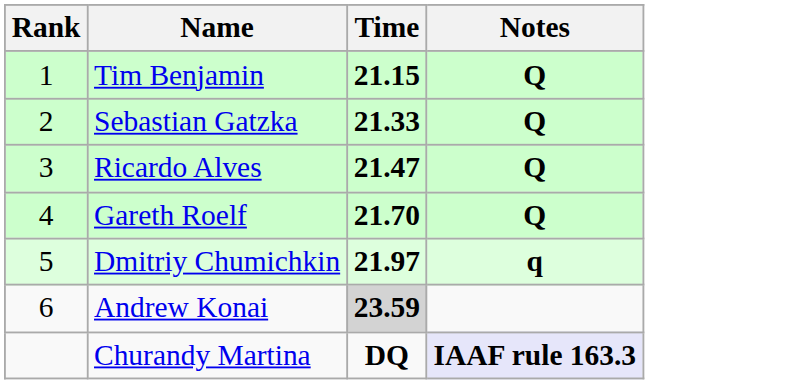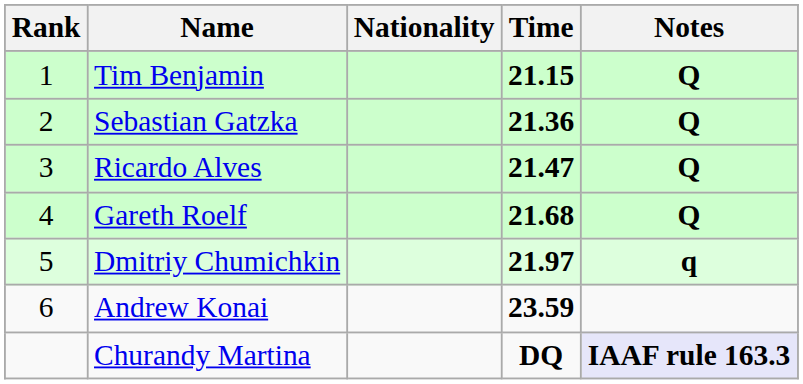 <table class="wikitable sortable" style="text-align:center">
 <tr>
 <th>Rank</th>
 <th>Name</th>
+<th>Nationality</th>
 <th>Time</th>
 <th>Notes</th>
 </tr>
 <tr bgcolor=ccffcc>
 <td>1</td>
 <td align=left><a href='#'>Tim Benjamin</a></td>
+<td align=left></td>
 <td><strong>21.15</strong></td>
 <td><strong>Q</strong></td>
 </tr>
 <tr bgcolor=ccffcc>
 <td>2</td>
 <td align=left><a href='#'>Sebastian Gatzka</a></td>
-<td><strong>21.33</strong></td>
+<td align=left></td>
+<td><strong>21.36</strong></td>
 <td><strong>Q</strong></td>
 </tr>
 <tr bgcolor=ccffcc>
 <td>3</td>
 <td align=left><a href='#'>Ricardo Alves</a></td>
+<td align=left></td>
 <td><strong>21.47</strong></td>
 <td><strong>Q</strong></td>
 </tr>
 <tr bgcolor=ccffcc>
 <td>4</td>
 <td align=left><a href='#'>Gareth Roelf</a></td>
-<td><strong>21.70</strong></td>
+<td align=left></td>
+<td><strong>21.68</strong></td>
 <td><strong>Q</strong></td>
 </tr>
 <tr bgcolor=ddffdd>
 <td>5</td>
 <td align=left><a href='#'>Dmitriy Chumichkin</a></td>
+<td align=left></td>
 <td><strong>21.97</strong></td>
 <td><strong>q</strong></td>
 </tr>
 <tr>
 <td>6</td>
 <td align=left><a href='#'>Andrew Konai</a></td>
-<td style="background: lightgrey;"><strong>23.59</strong></td>
+<td align=left></td>
+<td><strong>23.59</strong></td>
 <td></td>
 </tr>
 <tr>
 <td></td>
 <td align=left><a href='#'>Churandy Martina</a></td>
+<td align=left></td>
 <td><strong>DQ</strong></td>
 <td style="background: lavender;"><strong>IAAF rule 163.3</strong></td>
 </tr>
 </table>
